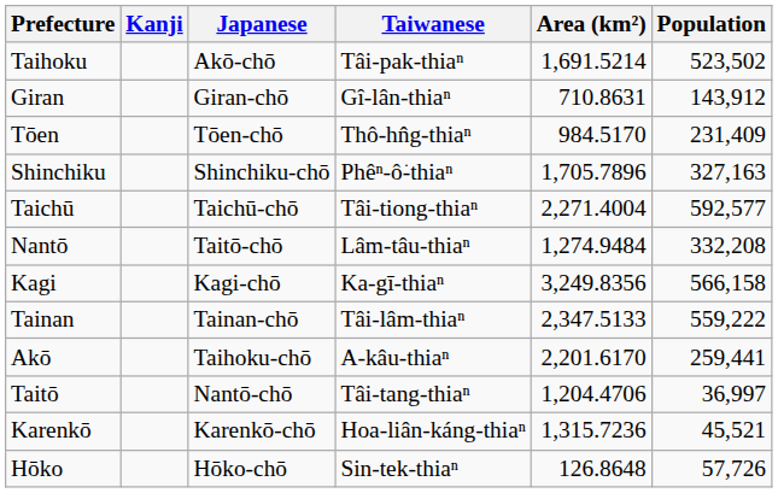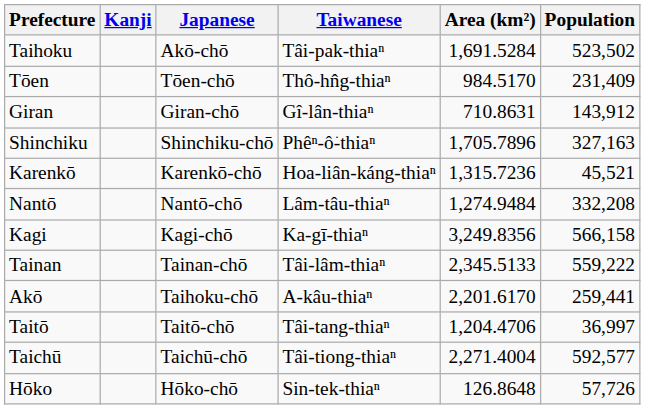 <table class=wikitable>
 <tr>
 <th>Prefecture</th>
 <th><a href='#'>Kanji</a></th>
 <th><a href='#'>Japanese</a></th>
 <th><a href='#'>Taiwanese</a></th>
 <th>Area (km²)</th>
 <th>Population</th>
 </tr>
 <tr>
 <td>Taihoku</td>
 <td></td>
 <td>Akō-chō</td>
 <td>Tâi-pak-thiaⁿ</td>
-<td align=right>1,691.5214</td>
+<td align=right>1,691.5284</td>
 <td align=right>523,502</td>
+</tr>
+<tr>
+<td>Tōen</td>
+<td></td>
+<td>Tōen-chō</td>
+<td>Thô-hn̂g-thiaⁿ</td>
+<td align=right>984.5170</td>
+<td align=right>231,409</td>
 </tr>
 <tr>
 <td>Giran</td>
 <td></td>
 <td>Giran-chō</td>
 <td>Gî-lân-thiaⁿ</td>
 <td align=right>710.8631</td>
 <td align=right>143,912</td>
 </tr>
 <tr>
-<td>Tōen</td>
-<td></td>
-<td>Tōen-chō</td>
-<td>Thô-hn̂g-thiaⁿ</td>
-<td align=right>984.5170</td>
-<td align=right>231,409</td>
-</tr>
-<tr>
 <td>Shinchiku</td>
 <td></td>
 <td>Shinchiku-chō</td>
 <td>Phêⁿ-ô͘-thiaⁿ</td>
 <td align=right>1,705.7896</td>
 <td align=right>327,163</td>
 </tr>
 <tr>
-<td>Taichū</td>
+<td>Karenkō</td>
 <td></td>
-<td>Taichū-chō</td>
-<td>Tâi-tiong-thiaⁿ</td>
-<td align=right>2,271.4004</td>
-<td align=right>592,577</td>
+<td>Karenkō-chō</td>
+<td>Hoa-liân-káng-thiaⁿ</td>
+<td align=right>1,315.7236</td>
+<td align=right>45,521</td>
 </tr>
 <tr>
 <td>Nantō</td>
 <td></td>
-<td>Taitō-chō</td>
+<td>Nantō-chō</td>
 <td>Lâm-tâu-thiaⁿ</td>
 <td align=right>1,274.9484</td>
 <td align=right>332,208</td>
 </tr>
 <tr>
 <td>Kagi</td>
 <td></td>
 <td>Kagi-chō</td>
 <td>Ka-gī-thiaⁿ</td>
 <td align=right>3,249.8356</td>
 <td align=right>566,158</td>
 </tr>
 <tr>
 <td>Tainan</td>
 <td></td>
 <td>Tainan-chō</td>
 <td>Tâi-lâm-thiaⁿ</td>
-<td align=right>2,347.5133</td>
+<td align=right>2,345.5133</td>
 <td align=right>559,222</td>
 </tr>
 <tr>
 <td>Akō</td>
 <td></td>
 <td>Taihoku-chō</td>
 <td>A-kâu-thiaⁿ</td>
 <td align=right>2,201.6170</td>
 <td align=right>259,441</td>
 </tr>
 <tr>
 <td>Taitō</td>
 <td></td>
-<td>Nantō-chō</td>
+<td>Taitō-chō</td>
 <td>Tâi-tang-thiaⁿ</td>
 <td align=right>1,204.4706</td>
 <td align=right>36,997</td>
 </tr>
 <tr>
-<td>Karenkō</td>
+<td>Taichū</td>
 <td></td>
-<td>Karenkō-chō</td>
-<td>Hoa-liân-káng-thiaⁿ</td>
-<td align=right>1,315.7236</td>
-<td align=right>45,521</td>
+<td>Taichū-chō</td>
+<td>Tâi-tiong-thiaⁿ</td>
+<td align=right>2,271.4004</td>
+<td align=right>592,577</td>
 </tr>
 <tr>
 <td>Hōko</td>
 <td></td>
 <td>Hōko-chō</td>
 <td>Sin-tek-thiaⁿ</td>
 <td align=right>126.8648</td>
 <td align=right>57,726</td>
 </tr>
 </table>
